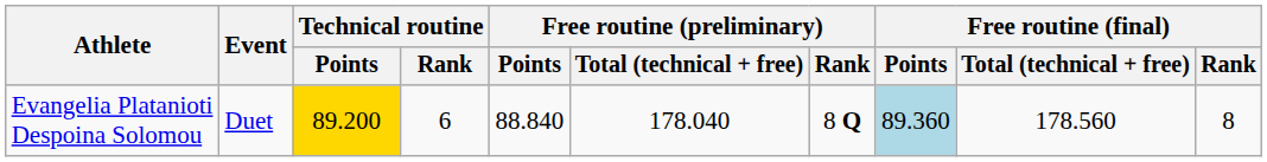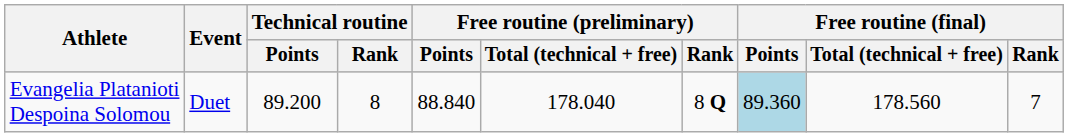 <table class="wikitable" style="font-size:90%">
 <tr>
 <th rowspan=2>Athlete</th>
 <th rowspan=2>Event</th>
 <th colspan=2>Technical routine</th>
 <th colspan=3>Free routine (preliminary)</th>
 <th colspan=3>Free routine (final)</th>
 </tr>
 <tr style="font-size:95%">
 <th>Points</th>
 <th>Rank</th>
 <th>Points</th>
 <th>Total (technical + free)</th>
 <th>Rank</th>
 <th>Points</th>
 <th>Total (technical + free)</th>
 <th>Rank</th>
 </tr>
 <tr align=center>
 <td align=left><a href='#'>Evangelia Platanioti</a><br><a href='#'>Despoina Solomou</a></td>
 <td align=left><a href='#'>Duet</a></td>
-<td style="background: gold;">89.200</td>
-<td>6</td>
+<td>89.200</td>
+<td>8</td>
 <td>88.840</td>
 <td>178.040</td>
 <td>8 <strong>Q</strong></td>
 <td style="background: lightblue;">89.360</td>
 <td>178.560</td>
-<td>8</td>
+<td>7</td>
 </tr>
 </table>
